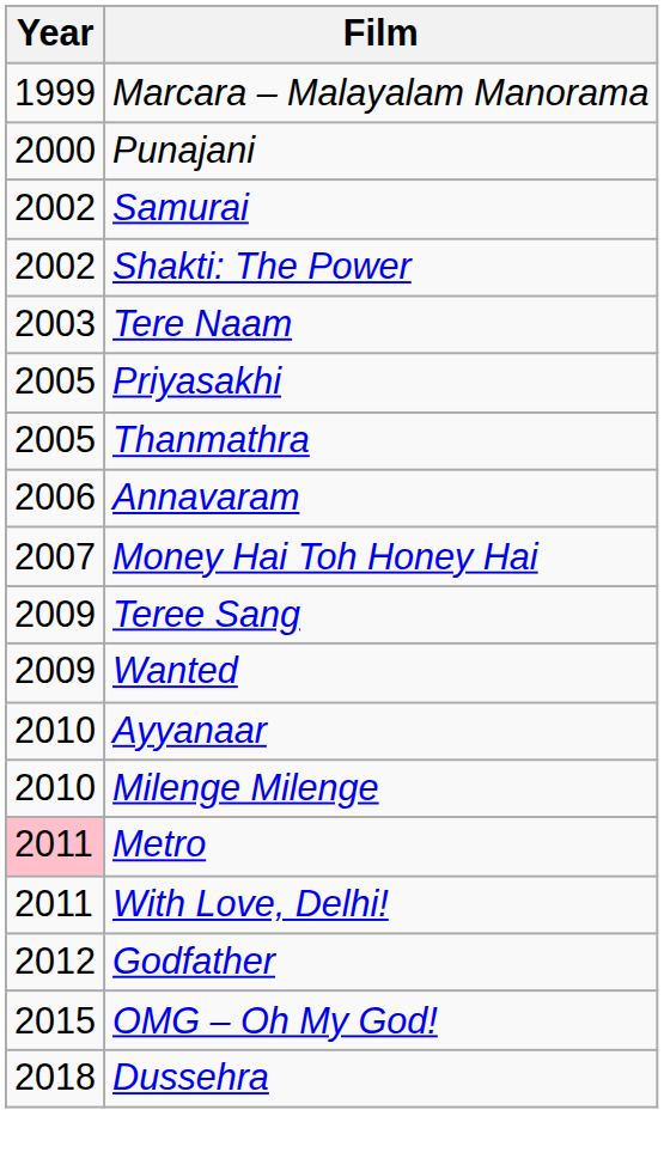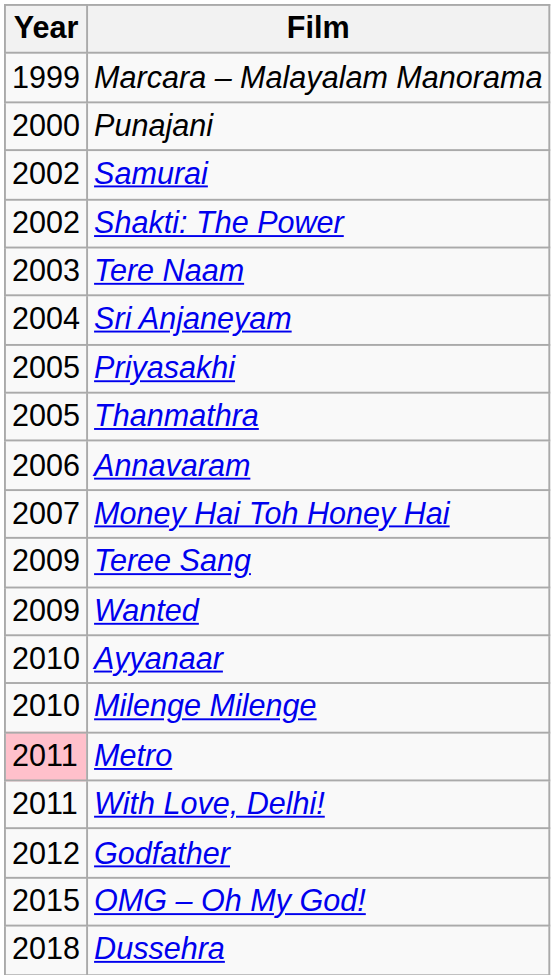 <table class="wikitable sortable">
 <tr>
 <th>Year</th>
 <th>Film</th>
 </tr>
 <tr>
 <td>1999</td>
 <td><em>Marcara – Malayalam Manorama</em></td>
 </tr>
 <tr>
 <td>2000</td>
 <td><em>Punajani</em></td>
 </tr>
 <tr>
 <td>2002</td>
 <td><em><a href='#'>Samurai</a></em></td>
 </tr>
 <tr>
 <td>2002</td>
 <td><em><a href='#'>Shakti: The Power</a></em></td>
 </tr>
 <tr>
 <td>2003</td>
 <td><em><a href='#'>Tere Naam</a></em></td>
+</tr>
+<tr>
+<td>2004</td>
+<td><em><a href='#'>Sri Anjaneyam</a></em></td>
 </tr>
 <tr>
 <td>2005</td>
 <td><em><a href='#'>Priyasakhi</a></em></td>
 </tr>
 <tr>
 <td>2005</td>
 <td><em><a href='#'>Thanmathra</a></em></td>
 </tr>
 <tr>
 <td>2006</td>
 <td><em><a href='#'>Annavaram</a></em></td>
 </tr>
 <tr>
 <td>2007</td>
 <td><em><a href='#'>Money Hai Toh Honey Hai</a></em></td>
 </tr>
 <tr>
 <td>2009</td>
 <td><em><a href='#'>Teree Sang</a></em></td>
 </tr>
 <tr>
 <td>2009</td>
 <td><em><a href='#'>Wanted</a></em></td>
 </tr>
 <tr>
 <td>2010</td>
 <td><em><a href='#'>Ayyanaar</a></em></td>
 </tr>
 <tr>
 <td>2010</td>
 <td><em><a href='#'>Milenge Milenge</a></em></td>
 </tr>
 <tr>
 <td style="background: pink;">2011</td>
 <td><em><a href='#'>Metro</a></em></td>
 </tr>
 <tr>
 <td>2011</td>
 <td><em><a href='#'>With Love, Delhi!</a></em></td>
 </tr>
 <tr>
 <td>2012</td>
 <td><em><a href='#'>Godfather</a></em></td>
 </tr>
 <tr>
 <td>2015</td>
 <td><em><a href='#'>OMG – Oh My God!</a></em></td>
 </tr>
 <tr>
 <td>2018</td>
 <td><em><a href='#'>Dussehra</a></em></td>
 </tr>
 </table>
